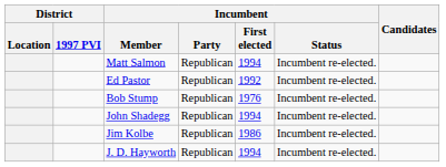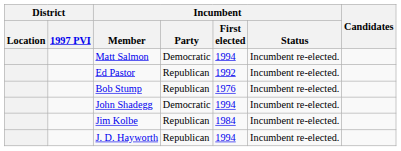 <table class="wikitable sortable">
 <tr>
 <th colspan=2>District</th>
 <th colspan=4>Incumbent</th>
 <th rowspan=2 class="unsortable">Candidates</th>
 </tr>
 <tr valign=bottom>
 <th>Location</th>
 <th><a href='#'>1997 PVI</a></th>
 <th>Member</th>
 <th>Party</th>
 <th>First<br>elected</th>
 <th>Status</th>
 </tr>
 <tr>
 <th></th>
 <td></td>
 <td><a href='#'>Matt Salmon</a></td>
-<td>Republican</td>
+<td>Democratic</td>
 <td><a href='#'>1994</a></td>
 <td>Incumbent re-elected.</td>
 <td nowrap></td>
 </tr>
 <tr>
 <th></th>
 <td></td>
 <td><a href='#'>Ed Pastor</a></td>
 <td>Republican</td>
 <td><a href='#'>1992 </a></td>
 <td>Incumbent re-elected.</td>
 <td nowrap></td>
 </tr>
 <tr>
 <th></th>
 <td></td>
 <td><a href='#'>Bob Stump</a></td>
 <td>Republican</td>
 <td><a href='#'>1976</a></td>
 <td>Incumbent re-elected.</td>
 <td nowrap></td>
 </tr>
 <tr>
 <th></th>
 <td></td>
 <td><a href='#'>John Shadegg</a></td>
-<td>Republican</td>
+<td>Democratic</td>
 <td><a href='#'>1994</a></td>
 <td>Incumbent re-elected.</td>
 <td nowrap></td>
 </tr>
 <tr>
 <th></th>
 <td></td>
 <td><a href='#'>Jim Kolbe</a></td>
 <td>Republican</td>
-<td><a href='#'>1986</a></td>
+<td><a href='#'>1984</a></td>
 <td>Incumbent re-elected.</td>
 <td nowrap></td>
 </tr>
 <tr>
 <th></th>
 <td></td>
 <td><a href='#'>J. D. Hayworth</a></td>
 <td>Republican</td>
 <td><a href='#'>1994</a></td>
 <td>Incumbent re-elected.</td>
 <td nowrap></td>
 </tr>
 </table>
